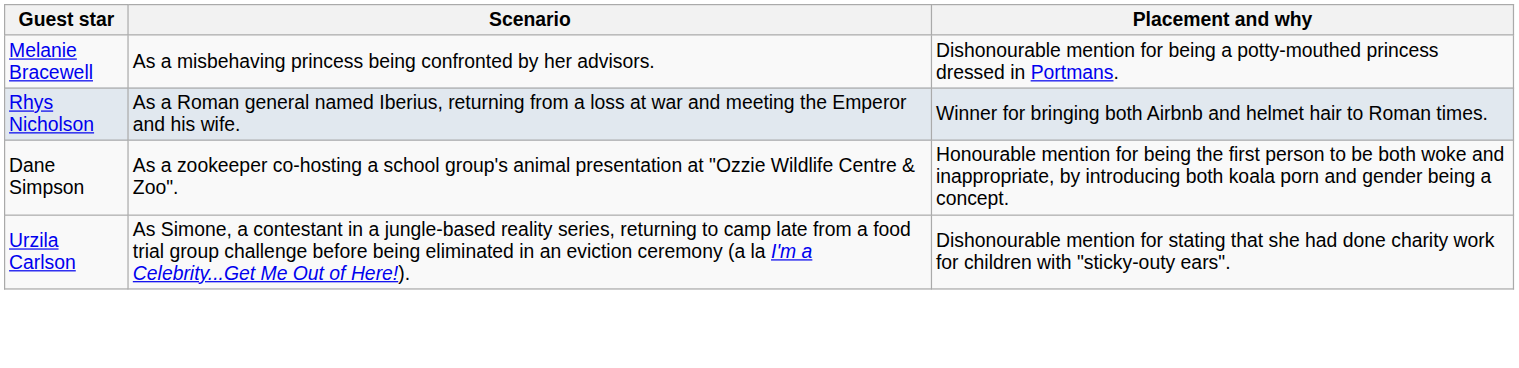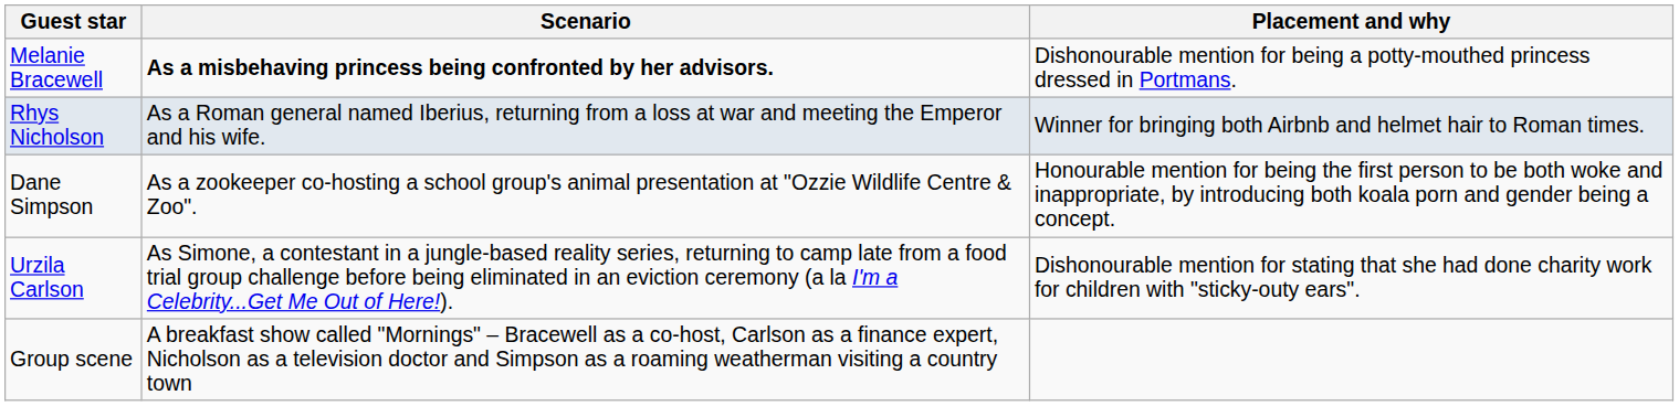 <table class="wikitable">
 <tr>
 <th>Guest star</th>
 <th>Scenario</th>
 <th>Placement and why</th>
 </tr>
 <tr>
 <td><a href='#'>Melanie Bracewell</a></td>
-<td>As a misbehaving princess being confronted by her advisors.</td>
+<td><strong>As a misbehaving princess being confronted by her advisors.</strong></td>
 <td>Dishonourable mention for being a potty-mouthed princess dressed in <a href='#'>Portmans</a>.</td>
 </tr>
 <tr style="background:#E1E8EF;">
 <td><a href='#'>Rhys Nicholson</a></td>
 <td>As a Roman general named Iberius, returning from a loss at war and meeting the Emperor and his wife.</td>
 <td>Winner for bringing both Airbnb and helmet hair to Roman times.</td>
 </tr>
 <tr>
 <td>Dane Simpson</td>
 <td>As a zookeeper co-hosting a school group's animal presentation at "Ozzie Wildlife Centre & Zoo".</td>
 <td>Honourable mention for being the first person to be both woke and inappropriate, by introducing both koala porn and gender being a concept.</td>
 </tr>
 <tr>
 <td><a href='#'>Urzila Carlson</a></td>
 <td>As Simone, a contestant in a jungle-based reality series, returning to camp late from a food trial group challenge before being eliminated in an eviction ceremony (a la <em><a href='#'>I'm a Celebrity...Get Me Out of Here!</a></em>).</td>
 <td>Dishonourable mention for stating that she had done charity work for children with "sticky-outy ears".</td>
 </tr>
+<tr>
+<td>Group scene</td>
+<td>A breakfast show called "Mornings" – Bracewell as a co-host, Carlson as a finance expert, Nicholson as a television doctor and Simpson as a roaming weatherman visiting a country town</td>
+<td></td>
+</tr>
 </table>
